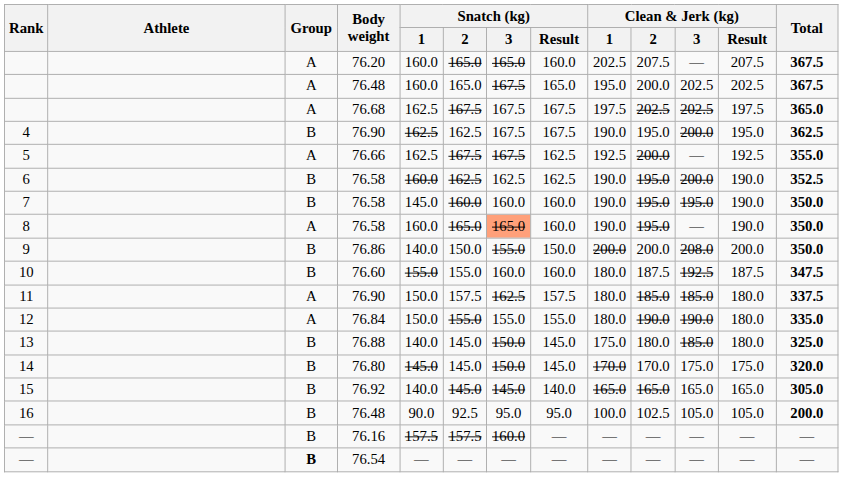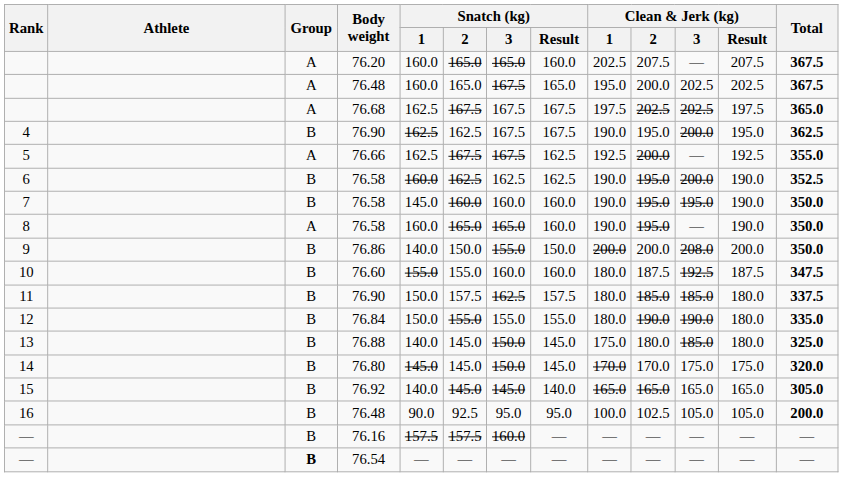 <table class = "wikitable" style="text-align:center;">
 <tr>
 <th rowspan=2 width=40>Rank</th>
 <th rowspan=2 width=250>Athlete</th>
 <th rowspan=2 width=50>Group</th>
 <th rowspan=2 width=60>Body weight</th>
 <th colspan=4>Snatch (kg)</th>
 <th colspan=4>Clean & Jerk (kg)</th>
 <th rowspan=2 width=60>Total</th>
 </tr>
 <tr>
 <th width=40>1</th>
 <th width=40>2</th>
 <th width=40>3</th>
 <th width=55>Result</th>
 <th width=40>1</th>
 <th width=40>2</th>
 <th width=40>3</th>
 <th width=55>Result</th>
 </tr>
 <tr>
 <td></td>
 <td align=left></td>
 <td>A</td>
 <td>76.20</td>
 <td>160.0</td>
 <td><s>165.0</s></td>
 <td><s>165.0</s></td>
 <td>160.0</td>
 <td>202.5</td>
 <td>207.5</td>
 <td>—</td>
 <td>207.5</td>
 <td><strong>367.5 </strong></td>
 </tr>
 <tr>
 <td></td>
 <td align=left></td>
 <td>A</td>
 <td>76.48</td>
 <td>160.0</td>
 <td>165.0</td>
 <td><s>167.5</s></td>
 <td>165.0</td>
 <td>195.0</td>
 <td>200.0</td>
 <td>202.5</td>
 <td>202.5</td>
 <td><strong>367.5 </strong></td>
 </tr>
 <tr>
 <td></td>
 <td align=left></td>
 <td>A</td>
 <td>76.68</td>
 <td>162.5</td>
 <td><s>167.5</s></td>
 <td>167.5</td>
 <td>167.5</td>
 <td>197.5</td>
 <td><s>202.5</s></td>
 <td><s>202.5</s></td>
 <td>197.5</td>
 <td><strong>365.0</strong></td>
 </tr>
 <tr>
 <td>4</td>
 <td align=left></td>
 <td>B</td>
 <td>76.90</td>
 <td><s>162.5</s></td>
 <td>162.5</td>
 <td>167.5</td>
 <td>167.5</td>
 <td>190.0</td>
 <td>195.0</td>
 <td><s>200.0</s></td>
 <td>195.0</td>
 <td><strong>362.5 </strong></td>
 </tr>
 <tr>
 <td>5</td>
 <td align=left></td>
 <td>A</td>
 <td>76.66</td>
 <td>162.5</td>
 <td><s>167.5</s></td>
 <td><s>167.5</s></td>
 <td>162.5</td>
 <td>192.5</td>
 <td><s>200.0</s></td>
 <td>—</td>
 <td>192.5</td>
 <td><strong>355.0 </strong></td>
 </tr>
 <tr>
 <td>6</td>
 <td align=left></td>
 <td>B</td>
 <td>76.58</td>
 <td><s>160.0</s></td>
 <td><s>162.5</s></td>
 <td>162.5</td>
 <td>162.5</td>
 <td>190.0</td>
 <td><s>195.0</s></td>
 <td><s>200.0</s></td>
 <td>190.0</td>
 <td><strong>352.5 </strong></td>
 </tr>
 <tr>
 <td>7</td>
 <td align=left></td>
 <td>B</td>
 <td>76.58</td>
 <td>145.0</td>
 <td><s>160.0</s></td>
 <td>160.0</td>
 <td>160.0</td>
 <td>190.0</td>
 <td><s>195.0</s></td>
 <td><s>195.0</s></td>
 <td>190.0</td>
 <td><strong>350.0 </strong></td>
 </tr>
 <tr>
 <td>8</td>
 <td align=left></td>
 <td>A</td>
 <td>76.58</td>
 <td>160.0</td>
 <td><s>165.0</s></td>
-<td style="background: lightsalmon;"><s>165.0</s></td>
+<td><s>165.0</s></td>
 <td>160.0</td>
 <td>190.0</td>
 <td><s>195.0</s></td>
 <td>—</td>
 <td>190.0</td>
 <td><strong>350.0</strong></td>
 </tr>
 <tr>
 <td>9</td>
 <td align=left></td>
 <td>B</td>
 <td>76.86</td>
 <td>140.0</td>
 <td>150.0</td>
 <td><s>155.0</s></td>
 <td>150.0</td>
 <td><s>200.0</s></td>
 <td>200.0</td>
 <td><s>208.0</s></td>
 <td>200.0</td>
 <td><strong>350.0 </strong></td>
 </tr>
 <tr>
 <td>10</td>
 <td align=left></td>
 <td>B</td>
 <td>76.60</td>
 <td><s>155.0</s></td>
 <td>155.0</td>
 <td>160.0</td>
 <td>160.0</td>
 <td>180.0</td>
 <td>187.5</td>
 <td><s>192.5</s></td>
 <td>187.5</td>
 <td><strong>347.5 </strong></td>
 </tr>
 <tr>
 <td>11</td>
 <td align=left></td>
-<td>A</td>
+<td>B</td>
 <td>76.90</td>
 <td>150.0</td>
 <td>157.5</td>
 <td><s>162.5</s></td>
 <td>157.5</td>
 <td>180.0</td>
 <td><s>185.0</s></td>
 <td><s>185.0</s></td>
 <td>180.0</td>
 <td><strong>337.5 </strong></td>
 </tr>
 <tr>
 <td>12</td>
 <td align=left></td>
-<td>A</td>
+<td>B</td>
 <td>76.84</td>
 <td>150.0</td>
 <td><s>155.0</s></td>
 <td>155.0</td>
 <td>155.0</td>
 <td>180.0</td>
 <td><s>190.0</s></td>
 <td><s>190.0</s></td>
 <td>180.0</td>
 <td><strong>335.0 </strong></td>
 </tr>
 <tr>
 <td>13</td>
 <td align=left></td>
 <td>B</td>
 <td>76.88</td>
 <td>140.0</td>
 <td>145.0</td>
 <td><s>150.0</s></td>
 <td>145.0</td>
 <td>175.0</td>
 <td>180.0</td>
 <td><s>185.0</s></td>
 <td>180.0</td>
 <td><strong>325.0 </strong></td>
 </tr>
 <tr>
 <td>14</td>
 <td align=left></td>
 <td>B</td>
 <td>76.80</td>
 <td><s>145.0</s></td>
 <td>145.0</td>
 <td><s>150.0</s></td>
 <td>145.0</td>
 <td><s>170.0</s></td>
 <td>170.0</td>
 <td>175.0</td>
 <td>175.0</td>
 <td><strong>320.0 </strong></td>
 </tr>
 <tr>
 <td>15</td>
 <td align=left></td>
 <td>B</td>
 <td>76.92</td>
 <td>140.0</td>
 <td><s>145.0</s></td>
 <td><s>145.0</s></td>
 <td>140.0</td>
 <td><s>165.0</s></td>
 <td><s>165.0</s></td>
 <td>165.0</td>
 <td>165.0</td>
 <td><strong>305.0 </strong></td>
 </tr>
 <tr>
 <td>16</td>
 <td align=left></td>
 <td>B</td>
 <td>76.48</td>
 <td>90.0</td>
 <td>92.5</td>
 <td>95.0</td>
 <td>95.0</td>
 <td>100.0</td>
 <td>102.5</td>
 <td>105.0</td>
 <td>105.0</td>
 <td><strong>200.0 </strong></td>
 </tr>
 <tr>
 <td>—</td>
 <td align=left></td>
 <td>B</td>
 <td>76.16</td>
 <td><s>157.5</s></td>
 <td><s>157.5</s></td>
 <td><s>160.0</s></td>
 <td>—</td>
 <td>—</td>
 <td>—</td>
 <td>—</td>
 <td>—</td>
 <td>—</td>
 </tr>
 <tr>
 <td>—</td>
 <td align=left></td>
 <td><strong>B</strong></td>
 <td>76.54</td>
 <td>—</td>
 <td>—</td>
 <td>—</td>
 <td>—</td>
 <td>—</td>
 <td>—</td>
 <td>—</td>
 <td>—</td>
 <td>—</td>
 </tr>
 </table>
